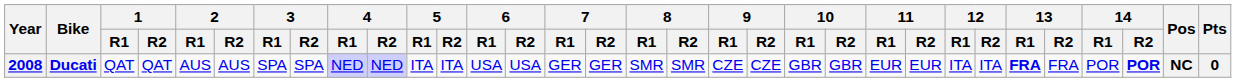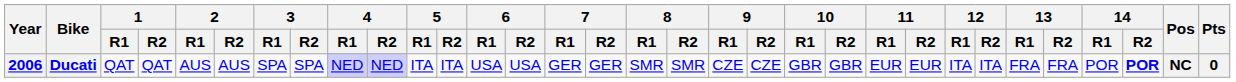 <table class="wikitable" style="text-align:center; font-size:90%">
 <tr>
 <th valign="middle" rowspan=2>Year</th>
 <th valign="middle" rowspan=2>Bike</th>
 <th colspan=2>1</th>
 <th colspan=2>2</th>
 <th colspan=2>3</th>
 <th colspan=2>4</th>
 <th colspan=2>5</th>
 <th colspan=2>6</th>
 <th colspan=2>7</th>
 <th colspan=2>8</th>
 <th colspan=2>9</th>
 <th colspan=2>10</th>
 <th colspan=2>11</th>
 <th colspan=2>12</th>
 <th colspan=2>13</th>
 <th colspan=2>14</th>
 <th rowspan=2>Pos</th>
 <th rowspan=2>Pts</th>
 </tr>
 <tr>
 <th>R1</th>
 <th>R2</th>
 <th>R1</th>
 <th>R2</th>
 <th>R1</th>
 <th>R2</th>
 <th>R1</th>
 <th>R2</th>
 <th>R1</th>
 <th>R2</th>
 <th>R1</th>
 <th>R2</th>
 <th>R1</th>
 <th>R2</th>
 <th>R1</th>
 <th>R2</th>
 <th>R1</th>
 <th>R2</th>
 <th>R1</th>
 <th>R2</th>
 <th>R1</th>
 <th>R2</th>
 <th>R1</th>
 <th>R2</th>
 <th>R1</th>
 <th>R2</th>
 <th>R1</th>
 <th>R2</th>
 </tr>
 <tr>
-<th><a href='#'>2008</a></th>
+<th><a href='#'>2006</a></th>
 <th><a href='#'>Ducati</a></th>
 <td><a href='#'>QAT</a></td>
 <td><a href='#'>QAT</a></td>
 <td><a href='#'>AUS</a></td>
 <td><a href='#'>AUS</a></td>
 <td><a href='#'>SPA</a></td>
 <td><a href='#'>SPA</a></td>
 <td style="background:#CFCFFF;"><a href='#'>NED</a><br></td>
 <td style="background:#CFCFFF;"><a href='#'>NED</a><br></td>
 <td><a href='#'>ITA</a></td>
 <td><a href='#'>ITA</a></td>
 <td><a href='#'>USA</a></td>
 <td><a href='#'>USA</a></td>
 <td><a href='#'>GER</a></td>
 <td><a href='#'>GER</a></td>
 <td><a href='#'>SMR</a></td>
 <td><a href='#'>SMR</a></td>
 <td><a href='#'>CZE</a></td>
 <td><a href='#'>CZE</a></td>
 <td><a href='#'>GBR</a></td>
 <td><a href='#'>GBR</a></td>
 <td><a href='#'>EUR</a></td>
 <td><a href='#'>EUR</a></td>
 <td><a href='#'>ITA</a></td>
 <td><a href='#'>ITA</a></td>
-<td><strong><a href='#'>FRA</a></strong></td>
+<td><a href='#'>FRA</a></td>
 <td><a href='#'>FRA</a></td>
 <td><a href='#'>POR</a></td>
 <td><strong><a href='#'>POR</a></strong></td>
 <th>NC</th>
 <th>0</th>
 </tr>
 </table>
